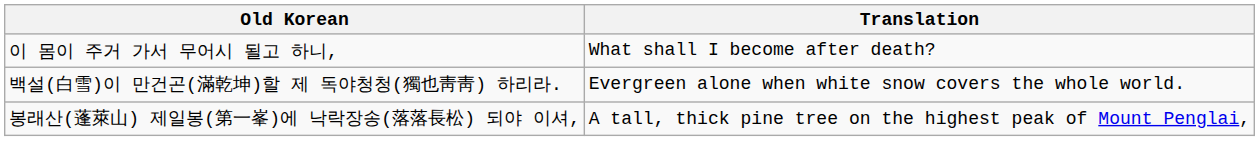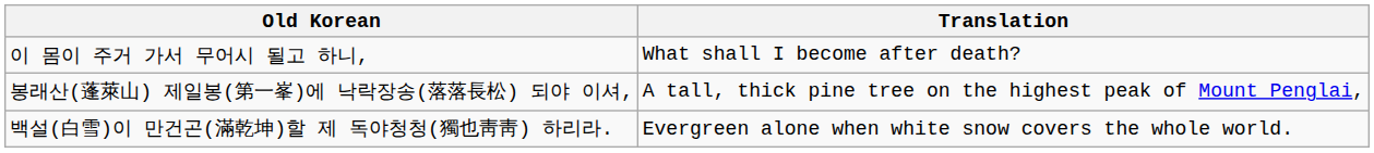 <table class="wikitable">
 <tr>
 <th>Old Korean</th>
 <th>Translation</th>
 </tr>
 <tr>
 <td>이 몸이 주거 가서 무어시 될고 하니,</td>
 <td>What shall I become after death?</td>
 </tr>
 <tr>
+<td>봉래산(蓬萊山) 제일봉(第一峯)에 낙락장송(落落長松) 되야 이셔,</td>
+<td>A tall, thick pine tree on the highest peak of <a href='#'>Mount Penglai</a>,</td>
+</tr>
+<tr>
 <td>백설(白雪)이 만건곤(滿乾坤)할 제 독야청청(獨也靑靑) 하리라.</td>
 <td>Evergreen alone when white snow covers the whole world.</td>
 </tr>
-<tr>
-<td>봉래산(蓬萊山) 제일봉(第一峯)에 낙락장송(落落長松) 되야 이셔,</td>
-<td>A tall, thick pine tree on the highest peak of <a href='#'>Mount Penglai</a>,</td>
-</tr>
 </table>
